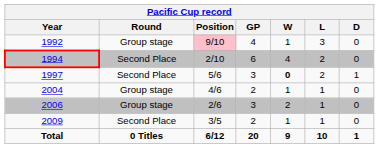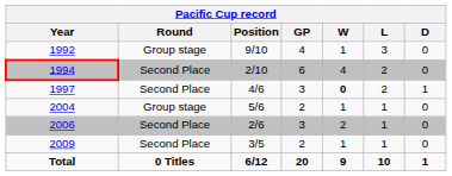 <table class="wikitable" style="text-align: center;">
 <tr>
 <th colspan=9><a href='#'>Pacific Cup record</a></th>
 </tr>
 <tr>
 <th width=150>Year</th>
 <th width=150>Round</th>
 <th width=50>Position</th>
 <th width=50>GP</th>
 <th width=50>W</th>
 <th width=50>L</th>
 <th width=50>D</th>
 </tr>
 <tr>
 <td> <a href='#'>1992</a></td>
 <td>Group stage</td>
-<td style="background: pink;">9/10</td>
+<td>9/10</td>
 <td>4</td>
 <td>1</td>
 <td>3</td>
 <td>0</td>
 </tr>
 <tr bgcolor=Silver>
 <td style="border: 3px solid red"> <a href='#'>1994</a></td>
 <td>Second Place</td>
 <td>2/10</td>
 <td>6</td>
 <td>4</td>
 <td>2</td>
 <td>0</td>
 </tr>
 <tr>
 <td> <a href='#'>1997</a></td>
 <td>Second Place</td>
-<td>5/6</td>
+<td>4/6</td>
 <td>3</td>
 <td><strong>0</strong></td>
 <td>2</td>
 <td>1</td>
 </tr>
 <tr>
 <td> <a href='#'>2004</a></td>
 <td>Group stage</td>
-<td>4/6</td>
+<td>5/6</td>
 <td>2</td>
 <td>1</td>
 <td>1</td>
 <td>0</td>
 </tr>
 <tr bgcolor=Silver>
 <td> <a href='#'>2006</a></td>
-<td>Group stage</td>
+<td>Second Place</td>
 <td>2/6</td>
 <td>3</td>
 <td>2</td>
 <td>1</td>
 <td>0</td>
 </tr>
 <tr>
 <td> <a href='#'>2009</a></td>
 <td>Second Place</td>
 <td>3/5</td>
 <td>2</td>
 <td>1</td>
 <td>1</td>
 <td>0</td>
 </tr>
 <tr>
 <td><strong>Total</strong></td>
 <td><strong>0 Titles</strong></td>
 <td><strong>6/12</strong></td>
 <td><strong>20</strong></td>
 <td><strong>9</strong></td>
 <td><strong>10</strong></td>
 <td><strong>1</strong></td>
 </tr>
 </table>
